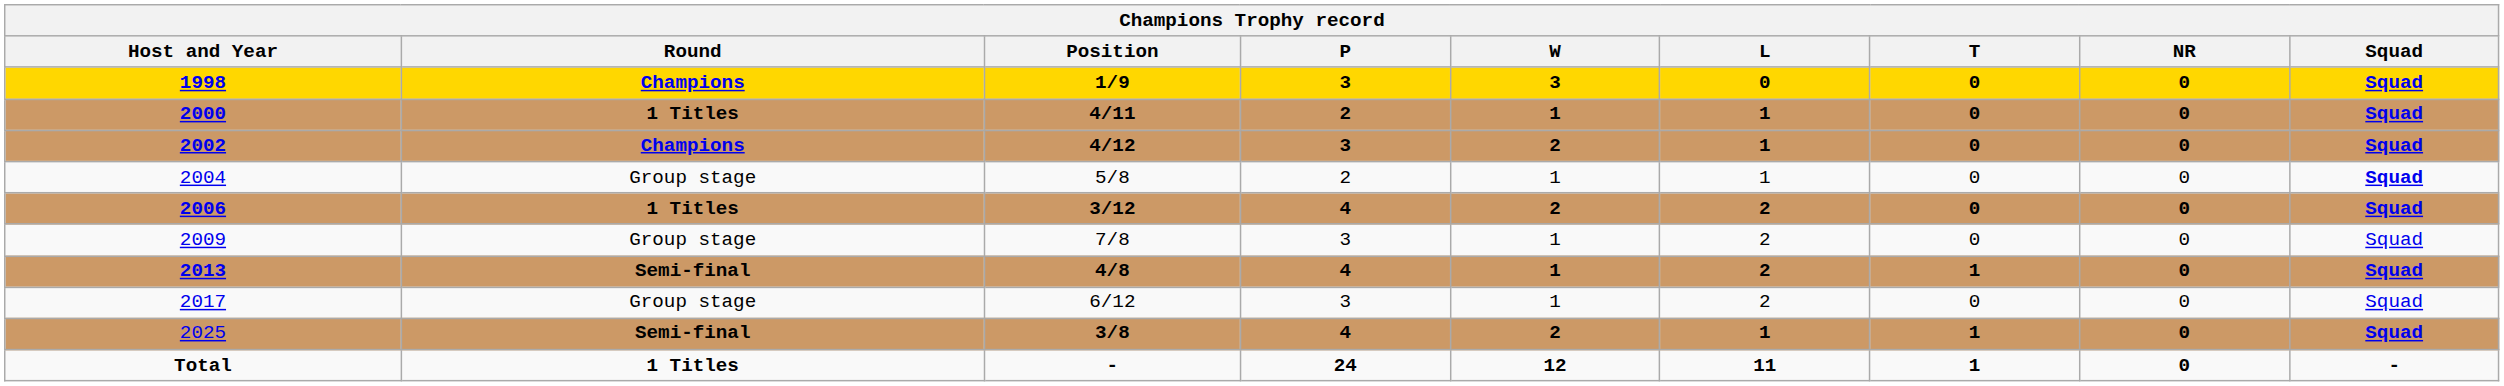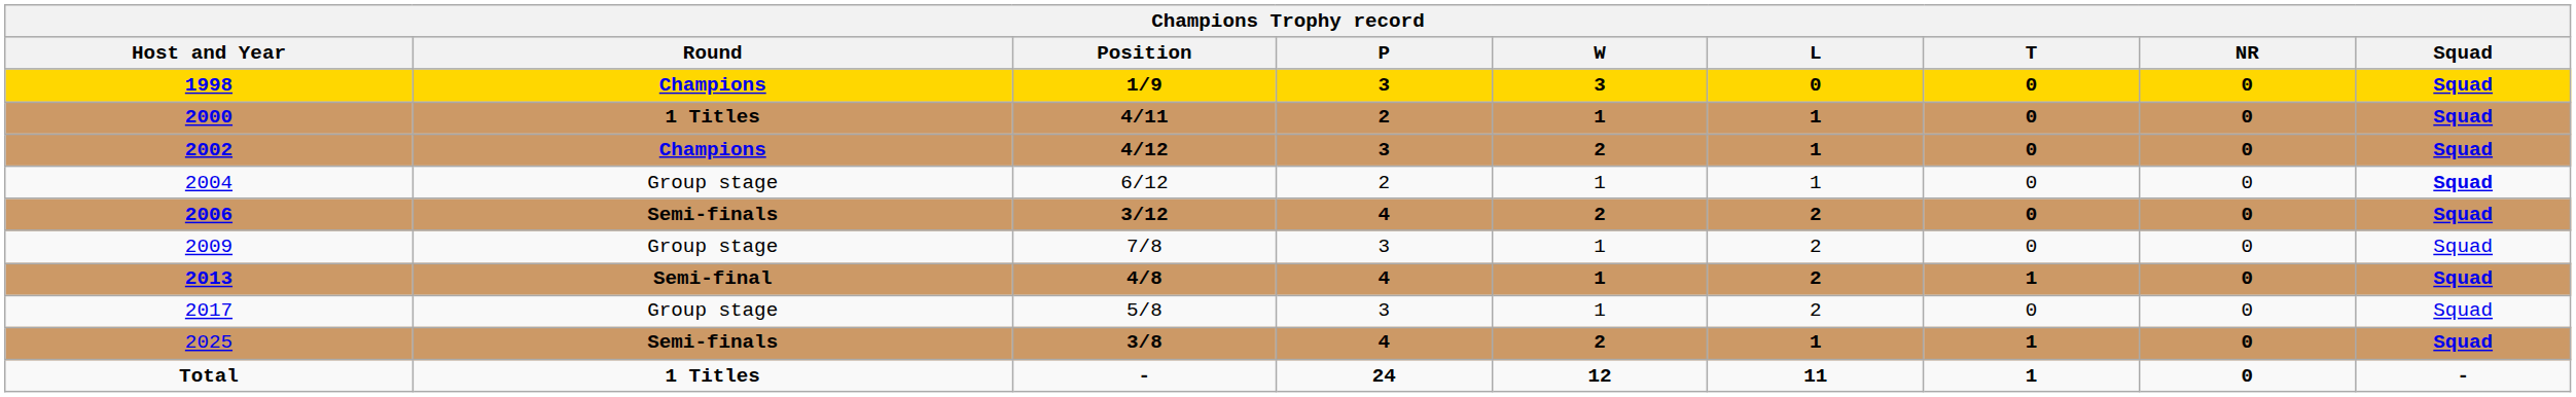 <table class="wikitable" style="text-align: center; width:85%">
 <tr>
 <th colspan=9>Champions Trophy record</th>
 </tr>
 <tr>
 <th width=100>Host and Year</th>
 <th width=150>Round</th>
 <th width=50>Position</th>
 <th width=50>P</th>
 <th width=50>W</th>
 <th width=50>L</th>
 <th width=50>T</th>
 <th width=50>NR</th>
 <th width=50>Squad</th>
 </tr>
 <tr style="background:gold;">
 <td> <strong><a href='#'>1998</a></strong></td>
 <td><strong><a href='#'>Champions</a></strong></td>
 <td><strong>1/9</strong></td>
 <td><strong>3</strong></td>
 <td><strong>3</strong></td>
 <td><strong>0</strong></td>
 <td><strong>0</strong></td>
 <td><strong>0</strong></td>
 <td><strong><a href='#'>Squad</a></strong></td>
 </tr>
 <tr bgcolor="cc9966">
 <td> <strong><a href='#'>2000</a></strong></td>
 <td><strong>1 Titles</strong></td>
 <td><strong>4/11</strong></td>
 <td><strong>2</strong></td>
 <td><strong>1</strong></td>
 <td><strong>1</strong></td>
 <td><strong>0</strong></td>
 <td><strong>0</strong></td>
 <td><strong><a href='#'>Squad</a></strong></td>
 </tr>
 <tr bgcolor="cc9966">
 <td> <strong><a href='#'>2002</a></strong></td>
 <td><strong><a href='#'>Champions</a></strong></td>
 <td><strong>4/12</strong></td>
 <td><strong>3</strong></td>
 <td><strong>2</strong></td>
 <td><strong>1</strong></td>
 <td><strong>0</strong></td>
 <td><strong>0</strong></td>
 <td><strong><a href='#'>Squad</a></strong></td>
 </tr>
 <tr>
 <td> <a href='#'>2004</a></td>
 <td>Group stage</td>
-<td>5/8</td>
+<td>6/12</td>
 <td>2</td>
 <td>1</td>
 <td>1</td>
 <td>0</td>
 <td>0</td>
 <td><strong><a href='#'>Squad</a></strong></td>
 </tr>
 <tr bgcolor="cc9966">
 <td> <strong><a href='#'>2006</a></strong></td>
-<td><strong>1 Titles</strong></td>
+<td><strong>Semi-finals</strong></td>
 <td><strong>3/12</strong></td>
 <td><strong>4</strong></td>
 <td><strong>2</strong></td>
 <td><strong>2</strong></td>
 <td><strong>0</strong></td>
 <td><strong>0</strong></td>
 <td><strong><a href='#'>Squad</a></strong></td>
 </tr>
 <tr>
 <td> <a href='#'>2009</a></td>
 <td>Group stage</td>
 <td>7/8</td>
 <td>3</td>
 <td>1</td>
 <td>2</td>
 <td>0</td>
 <td>0</td>
 <td><a href='#'>Squad</a></td>
 </tr>
 <tr bgcolor="cc9966">
 <td>  <strong><a href='#'>2013</a></strong></td>
 <td><strong>Semi-final</strong></td>
 <td><strong>4/8</strong></td>
 <td><strong>4</strong></td>
 <td><strong>1</strong></td>
 <td><strong>2</strong></td>
 <td><strong>1</strong></td>
 <td><strong>0</strong></td>
 <td><strong><a href='#'>Squad</a></strong></td>
 </tr>
 <tr>
 <td>  <a href='#'>2017</a></td>
 <td>Group stage</td>
-<td>6/12</td>
+<td>5/8</td>
 <td>3</td>
 <td>1</td>
 <td>2</td>
 <td>0</td>
 <td>0</td>
 <td><a href='#'>Squad</a></td>
 </tr>
 <tr bgcolor="cc9966">
 <td>  <a href='#'>2025</a></td>
-<td><strong>Semi-final</strong></td>
+<td><strong>Semi-finals</strong></td>
 <td><strong>3/8</strong></td>
 <td><strong>4</strong></td>
 <td><strong>2</strong></td>
 <td><strong>1</strong></td>
 <td><strong>1</strong></td>
 <td><strong>0</strong></td>
 <td><strong><a href='#'>Squad</a></strong></td>
 </tr>
 <tr>
 <td><strong>Total</strong></td>
 <td><strong>1 Titles</strong></td>
 <td><strong>-</strong></td>
 <td><strong>24</strong></td>
 <td><strong>12</strong></td>
 <td><strong>11</strong></td>
 <td><strong>1</strong></td>
 <td><strong>0</strong></td>
 <td><strong>-</strong></td>
 </tr>
 </table>
